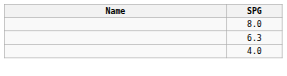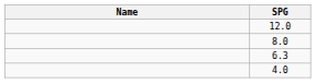 <table class=wikitable width="50%">
 <tr>
 <th width="80%">Name</th>
 <th width="20%">SPG</th>
+</tr>
+<tr>
+<td></td>
+<td align=center>12.0</td>
 </tr>
 <tr>
 <td></td>
 <td align=center>8.0</td>
 </tr>
 <tr>
 <td></td>
 <td align=center>6.3</td>
 </tr>
 <tr>
 <td></td>
 <td align=center>4.0</td>
 </tr>
 </table>
